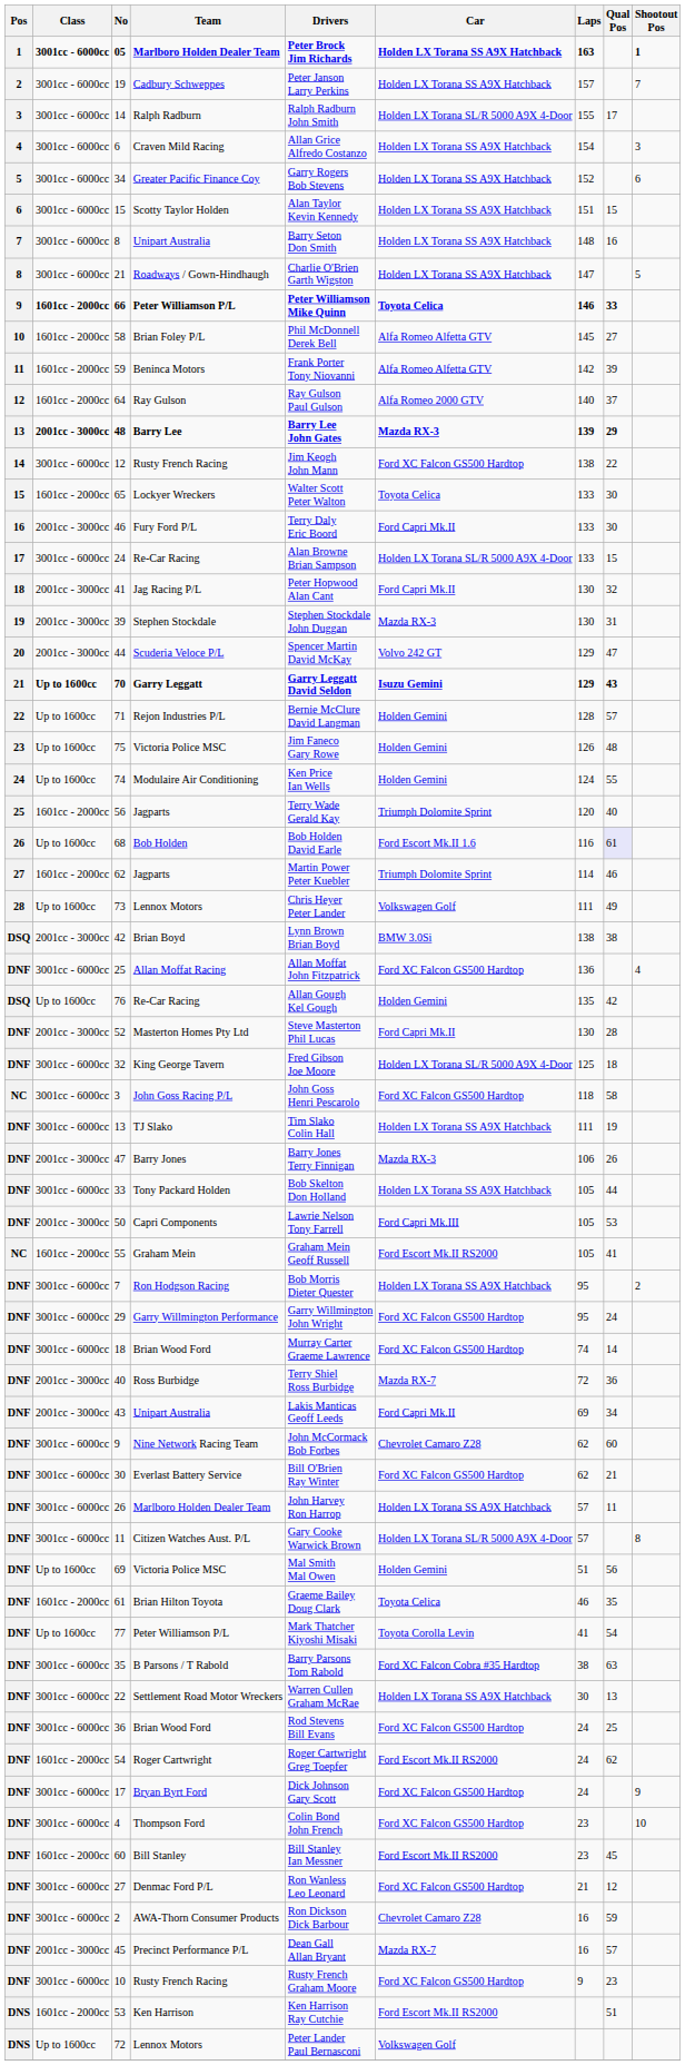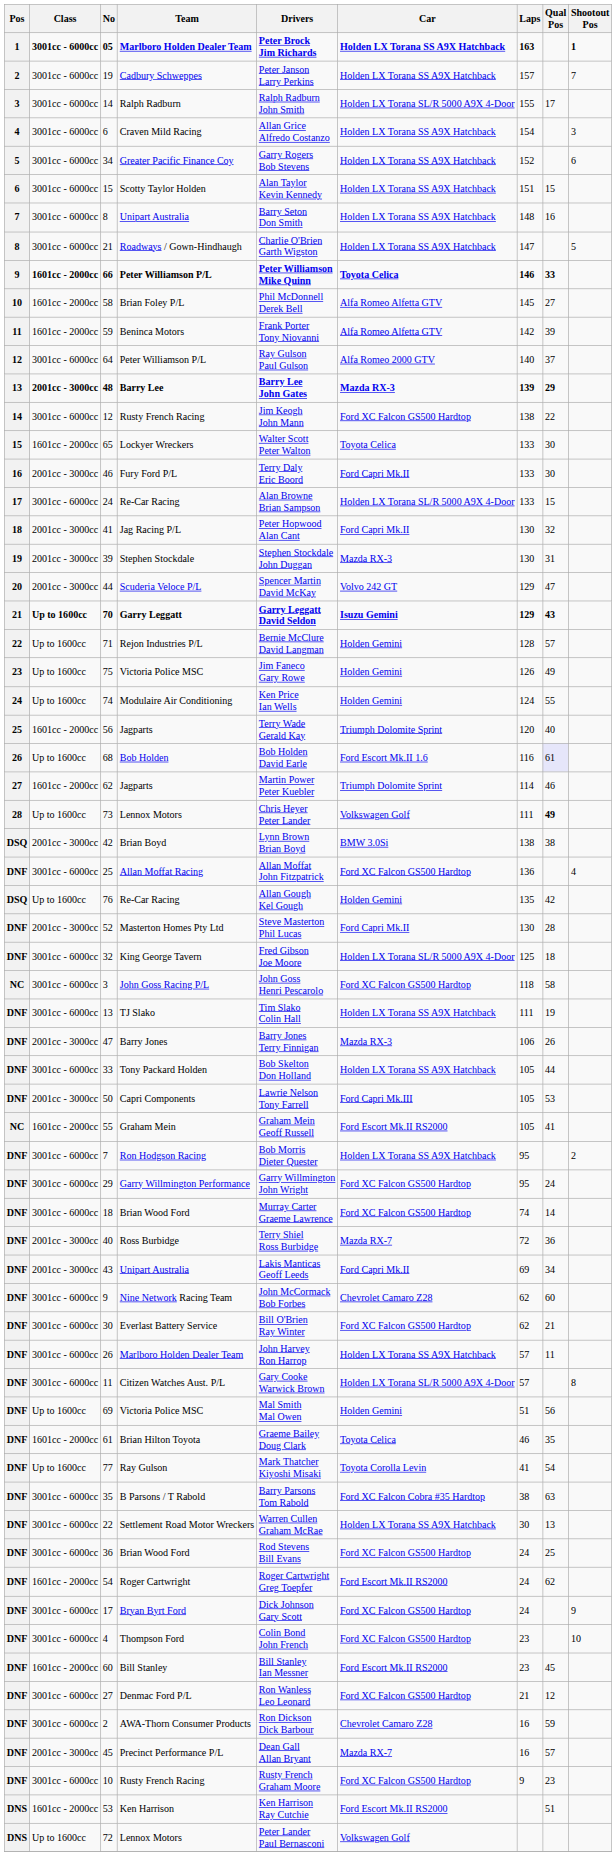 <table class="wikitable sortable" style="font-size: 95%;">
 <tr>
 <th>Pos</th>
 <th>Class</th>
 <th>No</th>
 <th>Team</th>
 <th>Drivers</th>
 <th>Car</th>
 <th>Laps</th>
 <th>Qual<br>Pos</th>
 <th>Shootout<br>Pos</th>
 </tr>
 <tr style="font-weight:bold">
 <th>1</th>
 <td>3001cc - 6000cc</td>
 <td>05</td>
 <td><a href='#'>Marlboro Holden Dealer Team</a></td>
 <td> <a href='#'>Peter Brock</a><br> <a href='#'>Jim Richards</a></td>
 <td><a href='#'>Holden LX Torana SS A9X Hatchback</a></td>
 <td>163</td>
 <td></td>
 <td>1</td>
 </tr>
 <tr>
 <th>2</th>
 <td>3001cc - 6000cc</td>
 <td>19</td>
 <td><a href='#'>Cadbury Schweppes</a></td>
 <td> <a href='#'>Peter Janson</a><br> <a href='#'>Larry Perkins</a></td>
 <td><a href='#'>Holden LX Torana SS A9X Hatchback</a></td>
 <td>157</td>
 <td></td>
 <td>7</td>
 </tr>
 <tr>
 <th>3</th>
 <td>3001cc - 6000cc</td>
 <td>14</td>
 <td>Ralph Radburn</td>
 <td> <a href='#'>Ralph Radburn</a><br> <a href='#'>John Smith</a></td>
 <td><a href='#'>Holden LX Torana SL/R 5000 A9X 4-Door</a></td>
 <td>155</td>
 <td>17</td>
 <td></td>
 </tr>
 <tr>
 <th>4</th>
 <td>3001cc - 6000cc</td>
 <td>6</td>
 <td>Craven Mild Racing</td>
 <td> <a href='#'>Allan Grice</a><br> <a href='#'>Alfredo Costanzo</a></td>
 <td><a href='#'>Holden LX Torana SS A9X Hatchback</a></td>
 <td>154</td>
 <td></td>
 <td>3</td>
 </tr>
 <tr>
 <th>5</th>
 <td>3001cc - 6000cc</td>
 <td>34</td>
 <td><a href='#'>Greater Pacific Finance Coy</a></td>
 <td> <a href='#'>Garry Rogers</a><br> <a href='#'>Bob Stevens</a></td>
 <td><a href='#'>Holden LX Torana SS A9X Hatchback</a></td>
 <td>152</td>
 <td></td>
 <td>6</td>
 </tr>
 <tr>
 <th>6</th>
 <td>3001cc - 6000cc</td>
 <td>15</td>
 <td>Scotty Taylor Holden</td>
 <td> <a href='#'>Alan Taylor</a><br> <a href='#'>Kevin Kennedy</a></td>
 <td><a href='#'>Holden LX Torana SS A9X Hatchback</a></td>
 <td>151</td>
 <td>15</td>
 <td></td>
 </tr>
 <tr>
 <th>7</th>
 <td>3001cc - 6000cc</td>
 <td>8</td>
 <td><a href='#'>Unipart Australia</a></td>
 <td> <a href='#'>Barry Seton</a><br> <a href='#'>Don Smith</a></td>
 <td><a href='#'>Holden LX Torana SS A9X Hatchback</a></td>
 <td>148</td>
 <td>16</td>
 <td></td>
 </tr>
 <tr>
 <th>8</th>
 <td>3001cc - 6000cc</td>
 <td>21</td>
 <td><a href='#'>Roadways</a> / Gown-Hindhaugh</td>
 <td> <a href='#'>Charlie O'Brien</a><br> <a href='#'>Garth Wigston</a></td>
 <td><a href='#'>Holden LX Torana SS A9X Hatchback</a></td>
 <td>147</td>
 <td></td>
 <td>5</td>
 </tr>
 <tr style="font-weight:bold">
 <th>9</th>
 <td>1601cc - 2000cc</td>
 <td>66</td>
 <td>Peter Williamson P/L</td>
 <td> <a href='#'>Peter Williamson</a><br> <a href='#'>Mike Quinn</a></td>
 <td><a href='#'>Toyota Celica</a></td>
 <td>146</td>
 <td>33</td>
 <td></td>
 </tr>
 <tr>
 <th>10</th>
 <td>1601cc - 2000cc</td>
 <td>58</td>
 <td>Brian Foley P/L</td>
 <td> <a href='#'>Phil McDonnell</a><br> <a href='#'>Derek Bell</a></td>
 <td><a href='#'>Alfa Romeo Alfetta GTV</a></td>
 <td>145</td>
 <td>27</td>
 <td></td>
 </tr>
 <tr>
 <th>11</th>
 <td>1601cc - 2000cc</td>
 <td>59</td>
 <td>Beninca Motors</td>
 <td> <a href='#'>Frank Porter</a><br> <a href='#'>Tony Niovanni</a></td>
 <td><a href='#'>Alfa Romeo Alfetta GTV</a></td>
 <td>142</td>
 <td>39</td>
 <td></td>
 </tr>
 <tr>
 <th>12</th>
-<td>1601cc - 2000cc</td>
+<td>3001cc - 6000cc</td>
 <td>64</td>
-<td>Ray Gulson</td>
+<td>Peter Williamson P/L</td>
 <td> <a href='#'>Ray Gulson</a><br> <a href='#'>Paul Gulson</a></td>
 <td><a href='#'>Alfa Romeo 2000 GTV</a></td>
 <td>140</td>
 <td>37</td>
 <td></td>
 </tr>
 <tr style="font-weight:bold">
 <th>13</th>
 <td>2001cc - 3000cc</td>
 <td>48</td>
 <td>Barry Lee</td>
 <td> <a href='#'>Barry Lee</a><br> <a href='#'>John Gates</a></td>
 <td><a href='#'>Mazda RX-3</a></td>
 <td>139</td>
 <td>29</td>
 <td></td>
 </tr>
 <tr>
 <th>14</th>
 <td>3001cc - 6000cc</td>
 <td>12</td>
 <td>Rusty French Racing</td>
 <td> <a href='#'>Jim Keogh</a><br> <a href='#'>John Mann</a></td>
 <td><a href='#'>Ford XC Falcon GS500 Hardtop</a></td>
 <td>138</td>
 <td>22</td>
 <td></td>
 </tr>
 <tr>
 <th>15</th>
 <td>1601cc - 2000cc</td>
 <td>65</td>
 <td>Lockyer Wreckers</td>
 <td> <a href='#'>Walter Scott</a><br> <a href='#'>Peter Walton</a></td>
 <td><a href='#'>Toyota Celica</a></td>
 <td>133</td>
 <td>30</td>
 <td></td>
 </tr>
 <tr>
 <th>16</th>
 <td>2001cc - 3000cc</td>
 <td>46</td>
 <td>Fury Ford P/L</td>
 <td> <a href='#'>Terry Daly</a><br> <a href='#'>Eric Boord</a></td>
 <td><a href='#'>Ford Capri Mk.II</a></td>
 <td>133</td>
 <td>30</td>
 <td></td>
 </tr>
 <tr>
 <th>17</th>
 <td>3001cc - 6000cc</td>
 <td>24</td>
 <td>Re-Car Racing</td>
 <td> <a href='#'>Alan Browne</a><br> <a href='#'>Brian Sampson</a></td>
 <td><a href='#'>Holden LX Torana SL/R 5000 A9X 4-Door</a></td>
 <td>133</td>
 <td>15</td>
 <td></td>
 </tr>
 <tr>
 <th>18</th>
 <td>2001cc - 3000cc</td>
 <td>41</td>
 <td>Jag Racing P/L</td>
 <td> <a href='#'>Peter Hopwood</a><br> <a href='#'>Alan Cant</a></td>
 <td><a href='#'>Ford Capri Mk.II</a></td>
 <td>130</td>
 <td>32</td>
 <td></td>
 </tr>
 <tr>
 <th>19</th>
 <td>2001cc - 3000cc</td>
 <td>39</td>
 <td>Stephen Stockdale</td>
 <td> <a href='#'>Stephen Stockdale</a><br> <a href='#'>John Duggan</a></td>
 <td><a href='#'>Mazda RX-3</a></td>
 <td>130</td>
 <td>31</td>
 <td></td>
 </tr>
 <tr>
 <th>20</th>
 <td>2001cc - 3000cc</td>
 <td>44</td>
 <td><a href='#'>Scuderia Veloce P/L</a></td>
 <td> <a href='#'>Spencer Martin</a><br> <a href='#'>David McKay</a></td>
 <td><a href='#'>Volvo 242 GT</a></td>
 <td>129</td>
 <td>47</td>
 <td></td>
 </tr>
 <tr style="font-weight:bold">
 <th>21</th>
 <td>Up to 1600cc</td>
 <td>70</td>
 <td>Garry Leggatt</td>
 <td> <a href='#'>Garry Leggatt</a><br> <a href='#'>David Seldon</a></td>
 <td><a href='#'>Isuzu Gemini</a></td>
 <td>129</td>
 <td>43</td>
 <td></td>
 </tr>
 <tr>
 <th>22</th>
 <td>Up to 1600cc</td>
 <td>71</td>
 <td>Rejon Industries P/L</td>
 <td> <a href='#'>Bernie McClure</a><br> <a href='#'>David Langman</a></td>
 <td><a href='#'>Holden Gemini</a></td>
 <td>128</td>
 <td>57</td>
 <td></td>
 </tr>
 <tr>
 <th>23</th>
 <td>Up to 1600cc</td>
 <td>75</td>
 <td>Victoria Police MSC</td>
 <td> <a href='#'>Jim Faneco</a><br> <a href='#'>Gary Rowe</a></td>
 <td><a href='#'>Holden Gemini</a></td>
 <td>126</td>
-<td>48</td>
+<td>49</td>
 <td></td>
 </tr>
 <tr>
 <th>24</th>
 <td>Up to 1600cc</td>
 <td>74</td>
 <td>Modulaire Air Conditioning</td>
 <td> <a href='#'>Ken Price</a><br> <a href='#'>Ian Wells</a></td>
 <td><a href='#'>Holden Gemini</a></td>
 <td>124</td>
 <td>55</td>
 <td></td>
 </tr>
 <tr>
 <th>25</th>
 <td>1601cc - 2000cc</td>
 <td>56</td>
 <td>Jagparts</td>
 <td> <a href='#'>Terry Wade</a><br> <a href='#'>Gerald Kay</a></td>
 <td><a href='#'>Triumph Dolomite Sprint</a></td>
 <td>120</td>
 <td>40</td>
 <td></td>
 </tr>
 <tr>
 <th>26</th>
 <td>Up to 1600cc</td>
 <td>68</td>
 <td><a href='#'>Bob Holden</a></td>
 <td> <a href='#'>Bob Holden</a><br> <a href='#'>David Earle</a></td>
 <td><a href='#'>Ford Escort Mk.II 1.6</a></td>
 <td>116</td>
 <td style="background: lavender;">61</td>
 <td></td>
 </tr>
 <tr>
 <th>27</th>
 <td>1601cc - 2000cc</td>
 <td>62</td>
 <td>Jagparts</td>
 <td> <a href='#'>Martin Power</a><br> <a href='#'>Peter Kuebler</a></td>
 <td><a href='#'>Triumph Dolomite Sprint</a></td>
 <td>114</td>
 <td>46</td>
 <td></td>
 </tr>
 <tr>
 <th>28</th>
 <td>Up to 1600cc</td>
 <td>73</td>
 <td>Lennox Motors</td>
 <td> <a href='#'>Chris Heyer</a><br> <a href='#'>Peter Lander</a></td>
 <td><a href='#'>Volkswagen Golf</a></td>
 <td>111</td>
-<td>49</td>
+<td><strong>49</strong></td>
 <td></td>
 </tr>
 <tr>
 <th>DSQ</th>
 <td>2001cc - 3000cc</td>
 <td>42</td>
 <td>Brian Boyd</td>
 <td> <a href='#'>Lynn Brown</a><br> <a href='#'>Brian Boyd</a></td>
 <td><a href='#'>BMW 3.0Si</a></td>
 <td>138</td>
 <td>38</td>
 <td></td>
 </tr>
 <tr>
 <th>DNF</th>
 <td>3001cc - 6000cc</td>
 <td>25</td>
 <td><a href='#'>Allan Moffat Racing</a></td>
 <td> <a href='#'>Allan Moffat</a><br> <a href='#'>John Fitzpatrick</a></td>
 <td><a href='#'>Ford XC Falcon GS500 Hardtop</a></td>
 <td>136</td>
 <td></td>
 <td>4</td>
 </tr>
 <tr>
 <th>DSQ</th>
 <td>Up to 1600cc</td>
 <td>76</td>
 <td>Re-Car Racing</td>
 <td> <a href='#'>Allan Gough</a><br> <a href='#'>Kel Gough</a></td>
 <td><a href='#'>Holden Gemini</a></td>
 <td>135</td>
 <td>42</td>
 <td></td>
 </tr>
 <tr>
 <th>DNF</th>
 <td>2001cc - 3000cc</td>
 <td>52</td>
 <td>Masterton Homes Pty Ltd</td>
 <td> <a href='#'>Steve Masterton</a><br> <a href='#'>Phil Lucas</a></td>
 <td><a href='#'>Ford Capri Mk.II</a></td>
 <td>130</td>
 <td>28</td>
 <td></td>
 </tr>
 <tr>
 <th>DNF</th>
 <td>3001cc - 6000cc</td>
 <td>32</td>
 <td>King George Tavern</td>
 <td> <a href='#'>Fred Gibson</a><br> <a href='#'>Joe Moore</a></td>
 <td><a href='#'>Holden LX Torana SL/R 5000 A9X 4-Door</a></td>
 <td>125</td>
 <td>18</td>
 <td></td>
 </tr>
 <tr>
 <th>NC</th>
 <td>3001cc - 6000cc</td>
 <td>3</td>
 <td><a href='#'>John Goss Racing P/L</a></td>
 <td> <a href='#'>John Goss</a><br> <a href='#'>Henri Pescarolo</a></td>
 <td><a href='#'>Ford XC Falcon GS500 Hardtop</a></td>
 <td>118</td>
 <td>58</td>
 <td></td>
 </tr>
 <tr>
 <th>DNF</th>
 <td>3001cc - 6000cc</td>
 <td>13</td>
 <td>TJ Slako</td>
 <td> <a href='#'>Tim Slako</a><br> <a href='#'>Colin Hall</a></td>
 <td><a href='#'>Holden LX Torana SS A9X Hatchback</a></td>
 <td>111</td>
 <td>19</td>
 <td></td>
 </tr>
 <tr>
 <th>DNF</th>
 <td>2001cc - 3000cc</td>
 <td>47</td>
 <td>Barry Jones</td>
 <td> <a href='#'>Barry Jones</a><br> <a href='#'>Terry Finnigan</a></td>
 <td><a href='#'>Mazda RX-3</a></td>
 <td>106</td>
 <td>26</td>
 <td></td>
 </tr>
 <tr>
 <th>DNF</th>
 <td>3001cc - 6000cc</td>
 <td>33</td>
 <td>Tony Packard Holden</td>
 <td> <a href='#'>Bob Skelton</a><br> <a href='#'>Don Holland</a></td>
 <td><a href='#'>Holden LX Torana SS A9X Hatchback</a></td>
 <td>105</td>
 <td>44</td>
 <td></td>
 </tr>
 <tr>
 <th>DNF</th>
 <td>2001cc - 3000cc</td>
 <td>50</td>
 <td>Capri Components</td>
 <td> <a href='#'>Lawrie Nelson</a><br> <a href='#'>Tony Farrell</a></td>
 <td><a href='#'>Ford Capri Mk.III</a></td>
 <td>105</td>
 <td>53</td>
 <td></td>
 </tr>
 <tr>
 <th>NC</th>
 <td>1601cc - 2000cc</td>
 <td>55</td>
 <td>Graham Mein</td>
 <td> <a href='#'>Graham Mein</a><br> <a href='#'>Geoff Russell</a></td>
 <td><a href='#'>Ford Escort Mk.II RS2000</a></td>
 <td>105</td>
 <td>41</td>
 <td></td>
 </tr>
 <tr>
 <th>DNF</th>
 <td>3001cc - 6000cc</td>
 <td>7</td>
 <td><a href='#'>Ron Hodgson Racing</a></td>
 <td> <a href='#'>Bob Morris</a><br> <a href='#'>Dieter Quester</a></td>
 <td><a href='#'>Holden LX Torana SS A9X Hatchback</a></td>
 <td>95</td>
 <td></td>
 <td>2</td>
 </tr>
 <tr>
 <th>DNF</th>
 <td>3001cc - 6000cc</td>
 <td>29</td>
 <td><a href='#'>Garry Willmington Performance</a></td>
 <td> <a href='#'>Garry Willmington</a><br> <a href='#'>John Wright</a></td>
 <td><a href='#'>Ford XC Falcon GS500 Hardtop</a></td>
 <td>95</td>
 <td>24</td>
 <td></td>
 </tr>
 <tr>
 <th>DNF</th>
 <td>3001cc - 6000cc</td>
 <td>18</td>
 <td>Brian Wood Ford</td>
 <td> <a href='#'>Murray Carter</a><br> <a href='#'>Graeme Lawrence</a></td>
 <td><a href='#'>Ford XC Falcon GS500 Hardtop</a></td>
 <td>74</td>
 <td>14</td>
 <td></td>
 </tr>
 <tr>
 <th>DNF</th>
 <td>2001cc - 3000cc</td>
 <td>40</td>
 <td>Ross Burbidge</td>
 <td> <a href='#'>Terry Shiel</a><br> <a href='#'>Ross Burbidge</a></td>
 <td><a href='#'>Mazda RX-7</a></td>
 <td>72</td>
 <td>36</td>
 <td></td>
 </tr>
 <tr>
 <th>DNF</th>
 <td>2001cc - 3000cc</td>
 <td>43</td>
 <td><a href='#'>Unipart Australia</a></td>
 <td> <a href='#'>Lakis Manticas</a><br> <a href='#'>Geoff Leeds</a></td>
 <td><a href='#'>Ford Capri Mk.II</a></td>
 <td>69</td>
 <td>34</td>
 <td></td>
 </tr>
 <tr>
 <th>DNF</th>
 <td>3001cc - 6000cc</td>
 <td>9</td>
 <td><a href='#'>Nine Network</a> Racing Team</td>
 <td> <a href='#'>John McCormack</a><br> <a href='#'>Bob Forbes</a></td>
 <td><a href='#'>Chevrolet Camaro Z28</a></td>
 <td>62</td>
 <td>60</td>
 <td></td>
 </tr>
 <tr>
 <th>DNF</th>
 <td>3001cc - 6000cc</td>
 <td>30</td>
 <td>Everlast Battery Service</td>
 <td> <a href='#'>Bill O'Brien</a><br> <a href='#'>Ray Winter</a></td>
 <td><a href='#'>Ford XC Falcon GS500 Hardtop</a></td>
 <td>62</td>
 <td>21</td>
 <td></td>
 </tr>
 <tr>
 <th>DNF</th>
 <td>3001cc - 6000cc</td>
 <td>26</td>
 <td><a href='#'>Marlboro Holden Dealer Team</a></td>
 <td> <a href='#'>John Harvey</a><br> <a href='#'>Ron Harrop</a></td>
 <td><a href='#'>Holden LX Torana SS A9X Hatchback</a></td>
 <td>57</td>
 <td>11</td>
 <td></td>
 </tr>
 <tr>
 <th>DNF</th>
 <td>3001cc - 6000cc</td>
 <td>11</td>
 <td>Citizen Watches Aust. P/L</td>
 <td> <a href='#'>Gary Cooke</a><br> <a href='#'>Warwick Brown</a></td>
 <td><a href='#'>Holden LX Torana SL/R 5000 A9X 4-Door</a></td>
 <td>57</td>
 <td></td>
 <td>8</td>
 </tr>
 <tr>
 <th>DNF</th>
 <td>Up to 1600cc</td>
 <td>69</td>
 <td>Victoria Police MSC</td>
 <td> <a href='#'>Mal Smith</a><br> <a href='#'>Mal Owen</a></td>
 <td><a href='#'>Holden Gemini</a></td>
 <td>51</td>
 <td>56</td>
 <td></td>
 </tr>
 <tr>
 <th>DNF</th>
 <td>1601cc - 2000cc</td>
 <td>61</td>
 <td>Brian Hilton Toyota</td>
 <td> <a href='#'>Graeme Bailey</a><br> <a href='#'>Doug Clark</a></td>
 <td><a href='#'>Toyota Celica</a></td>
 <td>46</td>
 <td>35</td>
 <td></td>
 </tr>
 <tr>
 <th>DNF</th>
 <td>Up to 1600cc</td>
 <td>77</td>
-<td>Peter Williamson P/L</td>
+<td>Ray Gulson</td>
 <td> <a href='#'>Mark Thatcher</a><br> <a href='#'>Kiyoshi Misaki</a></td>
 <td><a href='#'>Toyota Corolla Levin</a></td>
 <td>41</td>
 <td>54</td>
 <td></td>
 </tr>
 <tr>
 <th>DNF</th>
 <td>3001cc - 6000cc</td>
 <td>35</td>
 <td>B Parsons / T Rabold</td>
 <td> <a href='#'>Barry Parsons</a><br> <a href='#'>Tom Rabold</a></td>
 <td><a href='#'>Ford XC Falcon Cobra #35 Hardtop</a></td>
 <td>38</td>
 <td>63</td>
 <td></td>
 </tr>
 <tr>
 <th>DNF</th>
 <td>3001cc - 6000cc</td>
 <td>22</td>
 <td>Settlement Road Motor Wreckers</td>
 <td> <a href='#'>Warren Cullen</a><br> <a href='#'>Graham McRae</a></td>
 <td><a href='#'>Holden LX Torana SS A9X Hatchback</a></td>
 <td>30</td>
 <td>13</td>
 <td></td>
 </tr>
 <tr>
 <th>DNF</th>
 <td>3001cc - 6000cc</td>
 <td>36</td>
 <td>Brian Wood Ford</td>
 <td> <a href='#'>Rod Stevens</a><br> <a href='#'>Bill Evans</a></td>
 <td><a href='#'>Ford XC Falcon GS500 Hardtop</a></td>
 <td>24</td>
 <td>25</td>
 <td></td>
 </tr>
 <tr>
 <th>DNF</th>
 <td>1601cc - 2000cc</td>
 <td>54</td>
 <td>Roger Cartwright</td>
 <td> <a href='#'>Roger Cartwright</a><br> <a href='#'>Greg Toepfer</a></td>
 <td><a href='#'>Ford Escort Mk.II RS2000</a></td>
 <td>24</td>
 <td>62</td>
 <td></td>
 </tr>
 <tr>
 <th>DNF</th>
 <td>3001cc - 6000cc</td>
 <td>17</td>
 <td><a href='#'>Bryan Byrt Ford</a></td>
 <td> <a href='#'>Dick Johnson</a><br> <a href='#'>Gary Scott</a></td>
 <td><a href='#'>Ford XC Falcon GS500 Hardtop</a></td>
 <td>24</td>
 <td></td>
 <td>9</td>
 </tr>
 <tr>
 <th>DNF</th>
 <td>3001cc - 6000cc</td>
 <td>4</td>
 <td>Thompson Ford</td>
 <td> <a href='#'>Colin Bond</a><br> <a href='#'>John French</a></td>
 <td><a href='#'>Ford XC Falcon GS500 Hardtop</a></td>
 <td>23</td>
 <td></td>
 <td>10</td>
 </tr>
 <tr>
 <th>DNF</th>
 <td>1601cc - 2000cc</td>
 <td>60</td>
 <td>Bill Stanley</td>
 <td> <a href='#'>Bill Stanley</a><br> <a href='#'>Ian Messner</a></td>
 <td><a href='#'>Ford Escort Mk.II RS2000</a></td>
 <td>23</td>
 <td>45</td>
 <td></td>
 </tr>
 <tr>
 <th>DNF</th>
 <td>3001cc - 6000cc</td>
 <td>27</td>
 <td>Denmac Ford P/L</td>
 <td> <a href='#'>Ron Wanless</a><br> <a href='#'>Leo Leonard</a></td>
 <td><a href='#'>Ford XC Falcon GS500 Hardtop</a></td>
 <td>21</td>
 <td>12</td>
 <td></td>
 </tr>
 <tr>
 <th>DNF</th>
 <td>3001cc - 6000cc</td>
 <td>2</td>
 <td>AWA-Thorn Consumer Products</td>
 <td> <a href='#'>Ron Dickson</a><br> <a href='#'>Dick Barbour</a></td>
 <td><a href='#'>Chevrolet Camaro Z28</a></td>
 <td>16</td>
 <td>59</td>
 <td></td>
 </tr>
 <tr>
 <th>DNF</th>
 <td>2001cc - 3000cc</td>
 <td>45</td>
 <td>Precinct Performance P/L</td>
 <td> <a href='#'>Dean Gall</a><br> <a href='#'>Allan Bryant</a></td>
 <td><a href='#'>Mazda RX-7</a></td>
 <td>16</td>
 <td>57</td>
 <td></td>
 </tr>
 <tr>
 <th>DNF</th>
 <td>3001cc - 6000cc</td>
 <td>10</td>
 <td>Rusty French Racing</td>
 <td> <a href='#'>Rusty French</a><br> <a href='#'>Graham Moore</a></td>
 <td><a href='#'>Ford XC Falcon GS500 Hardtop</a></td>
 <td>9</td>
 <td>23</td>
 <td></td>
 </tr>
 <tr>
 <th>DNS</th>
 <td>1601cc - 2000cc</td>
 <td>53</td>
 <td>Ken Harrison</td>
 <td> <a href='#'>Ken Harrison</a><br> <a href='#'>Ray Cutchie</a></td>
 <td><a href='#'>Ford Escort Mk.II RS2000</a></td>
 <td></td>
 <td>51</td>
 <td></td>
 </tr>
 <tr>
 <th>DNS</th>
 <td>Up to 1600cc</td>
 <td>72</td>
 <td>Lennox Motors</td>
 <td> <a href='#'>Peter Lander</a><br> <a href='#'>Paul Bernasconi</a></td>
 <td><a href='#'>Volkswagen Golf</a></td>
 <td></td>
 <td></td>
 <td></td>
 </tr>
 <tr>
 </tr>
 </table>
